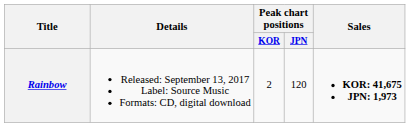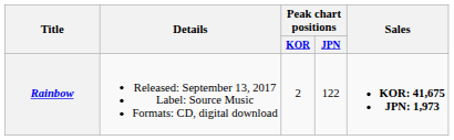 <table class="wikitable plainrowheaders" style="text-align:center">
 <tr>
 <th rowspan="2" scope="col" style="width:10em">Title</th>
 <th rowspan="2" scope="col" style="width:20em">Details</th>
 <th colspan="2" scope="col">Peak chart positions</th>
 <th rowspan="2" scope="col" style="width:10em">Sales</th>
 </tr>
 <tr>
 <th scope="col" style="width:3em;font-size:90%"><a href='#'>KOR</a><br></th>
 <th scope="col" style="width:3em;font-size:90%"><a href='#'>JPN</a><br></th>
 </tr>
 <tr>
 <th scope="row"><em><a href='#'>Rainbow</a></em></th>
 <td><br><ul><li>Released: September 13, 2017</li><li>Label: Source Music</li><li>Formats: CD, digital download</li></ul></td>
 <td>2</td>
-<td>120</td>
+<td>122</td>
 <td><strong><br><ul><li>KOR: 41,675</li><li>JPN: 1,973</li></ul></strong></td>
 </tr>
 </table>
